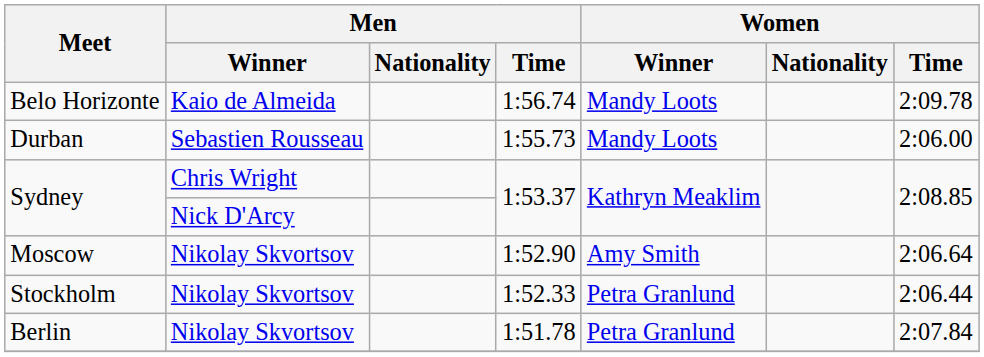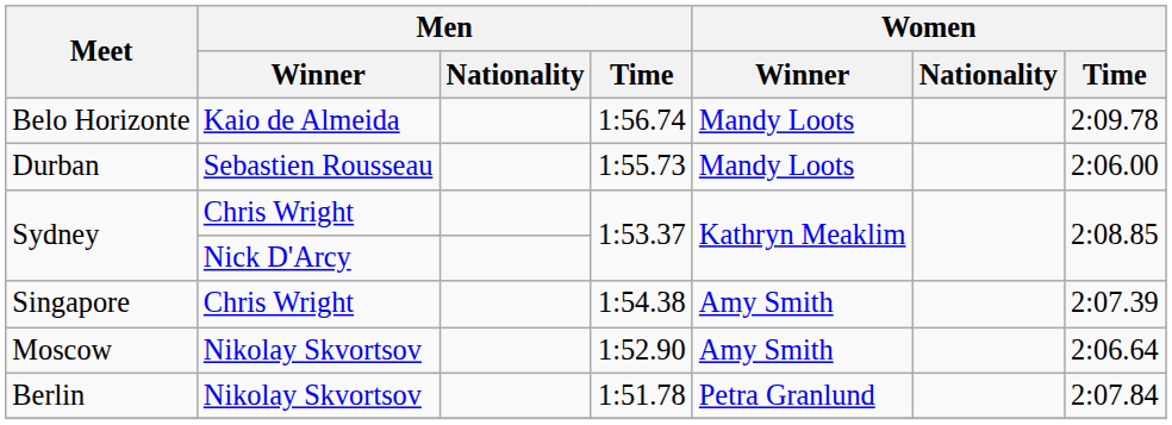 <table class="wikitable">
 <tr>
 <th rowspan="2">Meet</th>
 <th colspan="3">Men</th>
 <th colspan="3">Women</th>
 </tr>
 <tr>
 <th>Winner</th>
 <th>Nationality</th>
 <th>Time</th>
 <th>Winner</th>
 <th>Nationality</th>
 <th>Time</th>
 </tr>
 <tr>
 <td>Belo Horizonte</td>
 <td><a href='#'>Kaio de Almeida</a></td>
 <td></td>
 <td>1:56.74</td>
 <td><a href='#'>Mandy Loots</a></td>
 <td></td>
 <td>2:09.78</td>
 </tr>
 <tr>
 <td>Durban</td>
 <td><a href='#'>Sebastien Rousseau</a></td>
 <td></td>
 <td>1:55.73</td>
 <td><a href='#'>Mandy Loots</a></td>
 <td></td>
 <td>2:06.00</td>
 </tr>
 <tr>
 <td rowspan="2">Sydney</td>
 <td><a href='#'>Chris Wright</a></td>
 <td></td>
 <td rowspan="2">1:53.37</td>
 <td rowspan="2"><a href='#'>Kathryn Meaklim</a></td>
 <td rowspan="2"></td>
 <td rowspan="2">2:08.85</td>
 </tr>
 <tr>
 <td><a href='#'>Nick D'Arcy</a></td>
 <td></td>
 </tr>
 <tr>
+<td>Singapore</td>
+<td><a href='#'>Chris Wright</a></td>
+<td></td>
+<td>1:54.38</td>
+<td><a href='#'>Amy Smith</a></td>
+<td></td>
+<td>2:07.39</td>
+</tr>
+<tr>
 <td>Moscow</td>
 <td><a href='#'>Nikolay Skvortsov</a></td>
 <td></td>
 <td>1:52.90</td>
 <td><a href='#'>Amy Smith</a></td>
 <td></td>
 <td>2:06.64</td>
-</tr>
-<tr>
-<td>Stockholm</td>
-<td><a href='#'>Nikolay Skvortsov</a></td>
-<td></td>
-<td>1:52.33</td>
-<td><a href='#'>Petra Granlund</a></td>
-<td></td>
-<td>2:06.44</td>
 </tr>
 <tr>
 <td>Berlin</td>
 <td><a href='#'>Nikolay Skvortsov</a></td>
 <td></td>
 <td>1:51.78</td>
 <td><a href='#'>Petra Granlund</a></td>
 <td></td>
 <td>2:07.84</td>
 </tr>
 <tr>
 </tr>
 </table>
